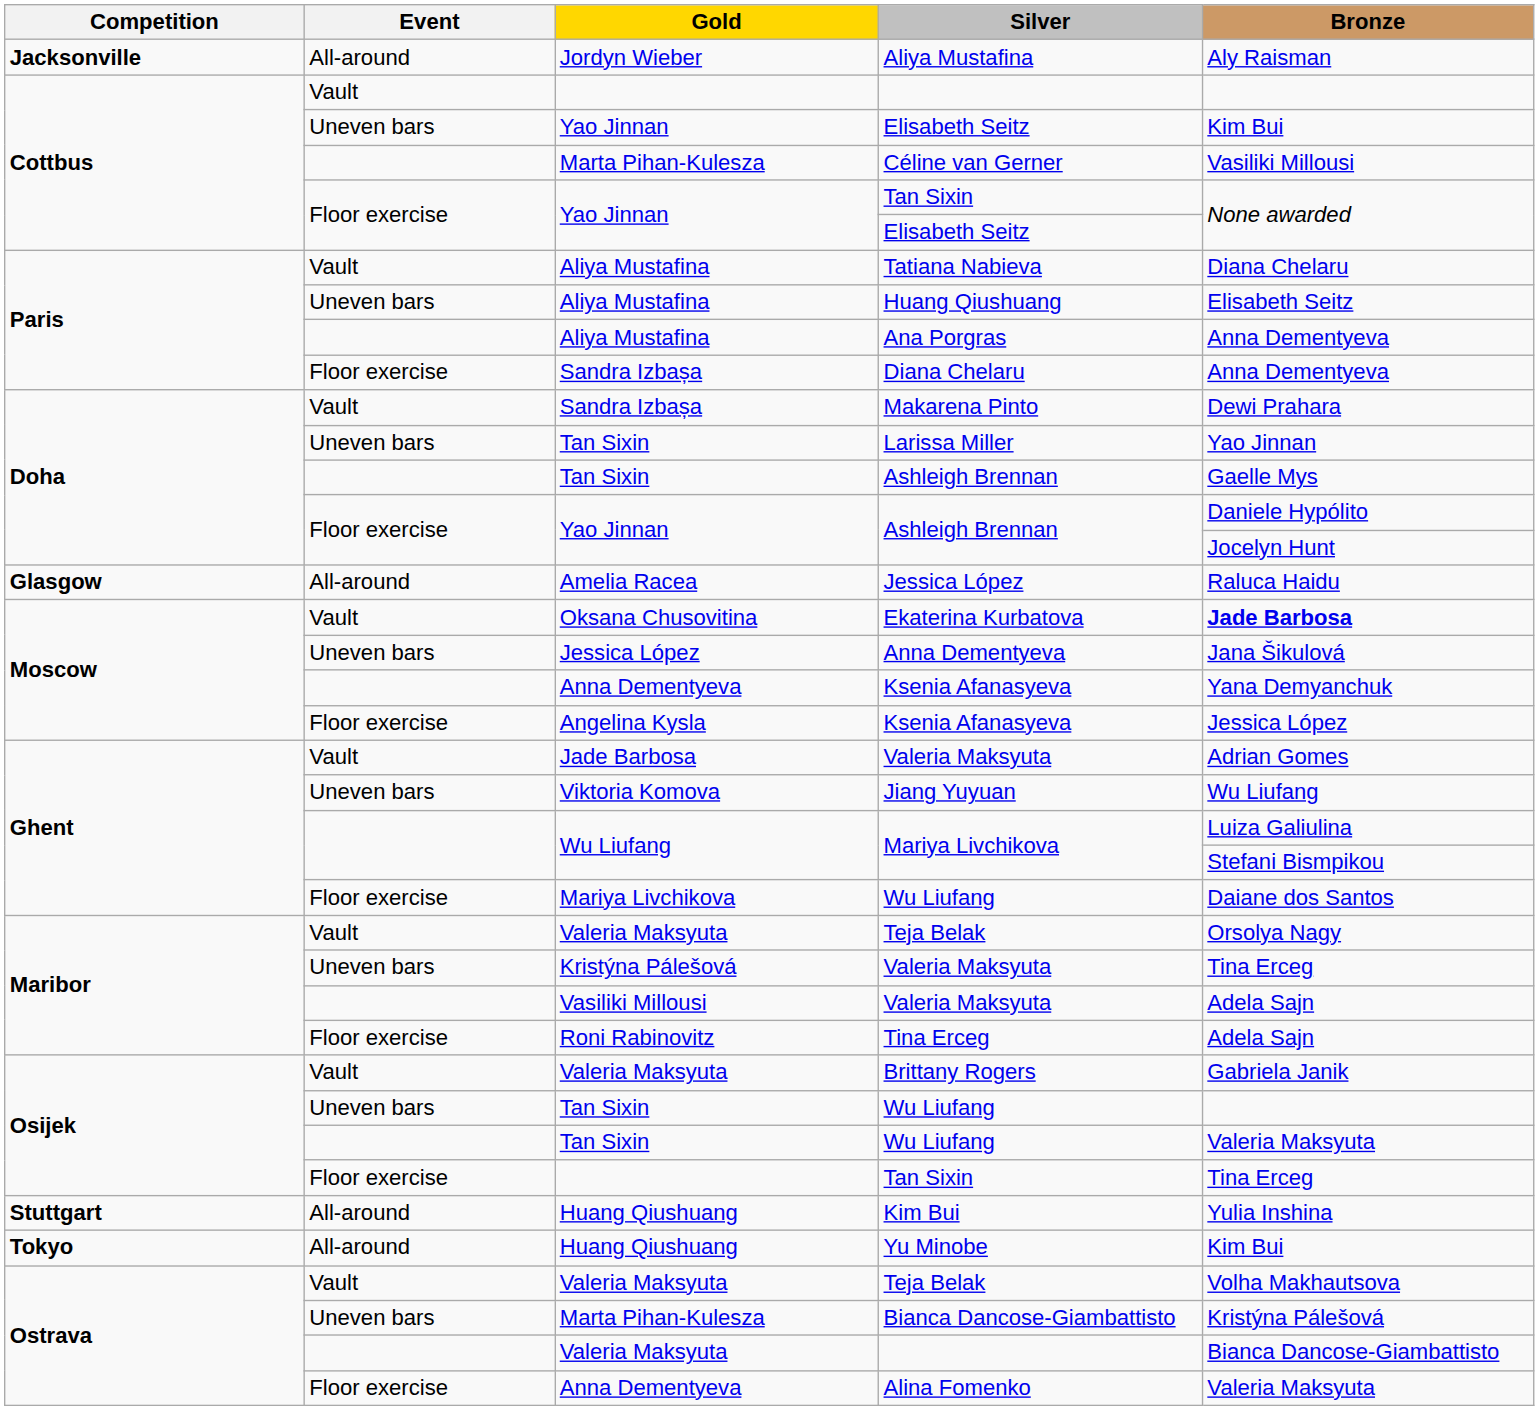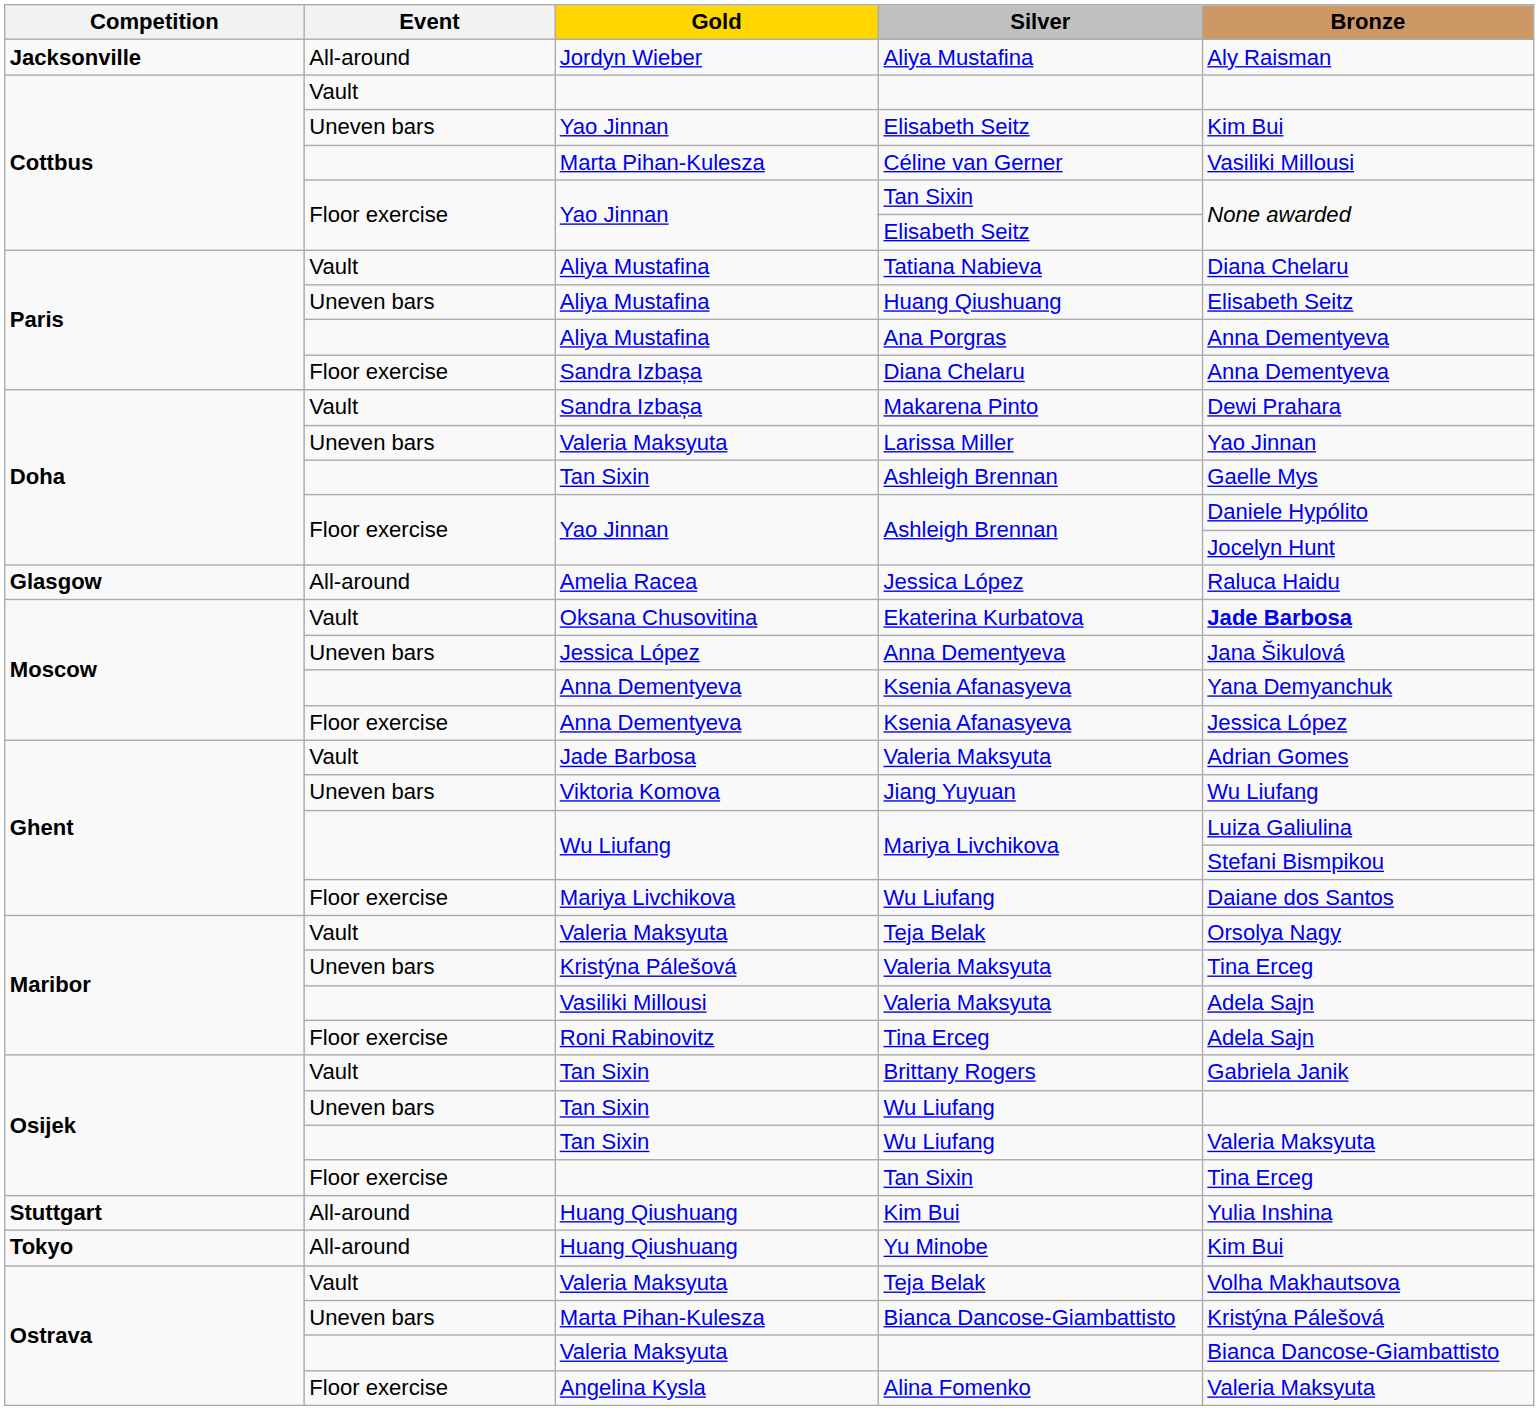 <table class="wikitable" style="width:70%;">
 <tr>
 <th style="text-align:center; width:5%;">Competition</th>
 <th style="text-align:center; width:5%;">Event</th>
 <td style="text-align:center; width:6%; background:gold;"><strong>Gold</strong></td>
 <td style="text-align:center; width:6%; background:silver;"><strong>Silver</strong></td>
 <td style="text-align:center; width:6%; background:#c96;"><strong>Bronze</strong></td>
 </tr>
 <tr>
 <td><strong>Jacksonville</strong> </td>
 <td>All-around</td>
 <td> <a href='#'>Jordyn Wieber</a></td>
 <td> <a href='#'>Aliya Mustafina</a></td>
 <td> <a href='#'>Aly Raisman</a></td>
 </tr>
 <tr>
 <td rowspan="5"><strong>Cottbus</strong> </td>
 <td>Vault</td>
 <td></td>
 <td></td>
 <td></td>
 </tr>
 <tr>
 <td>Uneven bars</td>
 <td> <a href='#'>Yao Jinnan</a></td>
 <td> <a href='#'>Elisabeth Seitz</a></td>
 <td> <a href='#'>Kim Bui</a></td>
 </tr>
 <tr>
 <td></td>
 <td> <a href='#'>Marta Pihan-Kulesza</a></td>
 <td> <a href='#'>Céline van Gerner</a></td>
 <td> <a href='#'>Vasiliki Millousi</a></td>
 </tr>
 <tr>
 <td rowspan=2>Floor exercise</td>
 <td rowspan=2> <a href='#'>Yao Jinnan</a></td>
 <td> <a href='#'>Tan Sixin</a></td>
 <td rowspan=2><em>None awarded</em></td>
 </tr>
 <tr>
 <td> <a href='#'>Elisabeth Seitz</a></td>
 </tr>
 <tr>
 <td rowspan="4"><strong>Paris</strong> </td>
 <td>Vault</td>
 <td> <a href='#'>Aliya Mustafina</a></td>
 <td> <a href='#'>Tatiana Nabieva</a></td>
 <td> <a href='#'>Diana Chelaru</a></td>
 </tr>
 <tr>
 <td>Uneven bars</td>
 <td> <a href='#'>Aliya Mustafina</a></td>
 <td> <a href='#'>Huang Qiushuang</a></td>
 <td> <a href='#'>Elisabeth Seitz</a></td>
 </tr>
 <tr>
 <td></td>
 <td> <a href='#'>Aliya Mustafina</a></td>
 <td> <a href='#'>Ana Porgras</a></td>
 <td> <a href='#'>Anna Dementyeva</a></td>
 </tr>
 <tr>
 <td>Floor exercise</td>
 <td> <a href='#'>Sandra Izbașa</a></td>
 <td> <a href='#'>Diana Chelaru</a></td>
 <td> <a href='#'>Anna Dementyeva</a></td>
 </tr>
 <tr>
 <td rowspan="5"><strong>Doha</strong> </td>
 <td>Vault</td>
 <td> <a href='#'>Sandra Izbașa</a></td>
 <td> <a href='#'>Makarena Pinto</a></td>
 <td> <a href='#'>Dewi Prahara</a></td>
 </tr>
 <tr>
 <td>Uneven bars</td>
-<td> <a href='#'>Tan Sixin</a></td>
+<td> <a href='#'>Valeria Maksyuta</a></td>
 <td> <a href='#'>Larissa Miller</a></td>
 <td> <a href='#'>Yao Jinnan</a></td>
 </tr>
 <tr>
 <td></td>
 <td> <a href='#'>Tan Sixin</a></td>
 <td> <a href='#'>Ashleigh Brennan</a></td>
 <td> <a href='#'>Gaelle Mys</a></td>
 </tr>
 <tr>
 <td rowspan="2">Floor exercise</td>
 <td rowspan="2"> <a href='#'>Yao Jinnan</a></td>
 <td rowspan="2"> <a href='#'>Ashleigh Brennan</a></td>
 <td> <a href='#'>Daniele Hypólito</a></td>
 </tr>
 <tr>
 <td> <a href='#'>Jocelyn Hunt</a></td>
 </tr>
 <tr>
 <td><strong>Glasgow</strong> </td>
 <td>All-around</td>
 <td> <a href='#'>Amelia Racea</a></td>
 <td> <a href='#'>Jessica López</a></td>
 <td> <a href='#'>Raluca Haidu</a></td>
 </tr>
 <tr>
 <td rowspan="4"><strong>Moscow</strong> </td>
 <td>Vault</td>
 <td> <a href='#'>Oksana Chusovitina</a></td>
 <td> <a href='#'>Ekaterina Kurbatova</a></td>
 <td><strong> <a href='#'>Jade Barbosa</a></strong></td>
 </tr>
 <tr>
 <td>Uneven bars</td>
 <td> <a href='#'>Jessica López</a></td>
 <td> <a href='#'>Anna Dementyeva</a></td>
 <td> <a href='#'>Jana Šikulová</a></td>
 </tr>
 <tr>
 <td></td>
 <td> <a href='#'>Anna Dementyeva</a></td>
 <td> <a href='#'>Ksenia Afanasyeva</a></td>
 <td> <a href='#'>Yana Demyanchuk</a></td>
 </tr>
 <tr>
 <td>Floor exercise</td>
-<td> <a href='#'>Angelina Kysla</a></td>
+<td> <a href='#'>Anna Dementyeva</a></td>
 <td> <a href='#'>Ksenia Afanasyeva</a></td>
 <td> <a href='#'>Jessica López</a></td>
 </tr>
 <tr>
 <td rowspan="5"><strong>Ghent</strong> </td>
 <td>Vault</td>
 <td> <a href='#'>Jade Barbosa</a></td>
 <td> <a href='#'>Valeria Maksyuta</a></td>
 <td> <a href='#'>Adrian Gomes</a></td>
 </tr>
 <tr>
 <td>Uneven bars</td>
 <td> <a href='#'>Viktoria Komova</a></td>
 <td> <a href='#'>Jiang Yuyuan</a></td>
 <td> <a href='#'>Wu Liufang</a></td>
 </tr>
 <tr>
 <td rowspan=2></td>
 <td rowspan=2> <a href='#'>Wu Liufang</a></td>
 <td rowspan=2> <a href='#'>Mariya Livchikova</a></td>
 <td> <a href='#'>Luiza Galiulina</a></td>
 </tr>
 <tr>
 <td> <a href='#'>Stefani Bismpikou</a></td>
 </tr>
 <tr>
 <td>Floor exercise</td>
 <td> <a href='#'>Mariya Livchikova</a></td>
 <td> <a href='#'>Wu Liufang</a></td>
 <td> <a href='#'>Daiane dos Santos</a></td>
 </tr>
 <tr>
 <td rowspan="4"><strong>Maribor</strong> </td>
 <td>Vault</td>
 <td> <a href='#'>Valeria Maksyuta</a></td>
 <td> <a href='#'>Teja Belak</a></td>
 <td> <a href='#'>Orsolya Nagy</a></td>
 </tr>
 <tr>
 <td>Uneven bars</td>
 <td> <a href='#'>Kristýna Pálešová</a></td>
 <td> <a href='#'>Valeria Maksyuta</a></td>
 <td> <a href='#'>Tina Erceg</a></td>
 </tr>
 <tr>
 <td></td>
 <td> <a href='#'>Vasiliki Millousi</a></td>
 <td> <a href='#'>Valeria Maksyuta</a></td>
 <td> <a href='#'>Adela Sajn</a></td>
 </tr>
 <tr>
 <td>Floor exercise</td>
 <td> <a href='#'>Roni Rabinovitz</a></td>
 <td> <a href='#'>Tina Erceg</a></td>
 <td> <a href='#'>Adela Sajn</a></td>
 </tr>
 <tr>
 <td rowspan="4"><strong>Osijek</strong> </td>
 <td>Vault</td>
-<td> <a href='#'>Valeria Maksyuta</a></td>
+<td> <a href='#'>Tan Sixin</a></td>
 <td> <a href='#'>Brittany Rogers</a></td>
 <td> <a href='#'>Gabriela Janik</a></td>
 </tr>
 <tr>
 <td>Uneven bars</td>
 <td> <a href='#'>Tan Sixin</a></td>
 <td> <a href='#'>Wu Liufang</a></td>
 <td></td>
 </tr>
 <tr>
 <td></td>
 <td> <a href='#'>Tan Sixin</a></td>
 <td> <a href='#'>Wu Liufang</a></td>
 <td> <a href='#'>Valeria Maksyuta</a></td>
 </tr>
 <tr>
 <td>Floor exercise</td>
 <td></td>
 <td> <a href='#'>Tan Sixin</a></td>
 <td> <a href='#'>Tina Erceg</a></td>
 </tr>
 <tr>
 <td><strong>Stuttgart</strong> </td>
 <td>All-around</td>
 <td> <a href='#'>Huang Qiushuang</a></td>
 <td> <a href='#'>Kim Bui</a></td>
 <td> <a href='#'>Yulia Inshina</a></td>
 </tr>
 <tr>
 <td><strong>Tokyo</strong> </td>
 <td>All-around</td>
 <td> <a href='#'>Huang Qiushuang</a></td>
 <td> <a href='#'>Yu Minobe</a></td>
 <td> <a href='#'>Kim Bui</a></td>
 </tr>
 <tr>
 <td rowspan="4"><strong>Ostrava</strong> </td>
 <td>Vault</td>
 <td> <a href='#'>Valeria Maksyuta</a></td>
 <td> <a href='#'>Teja Belak</a></td>
 <td> <a href='#'>Volha Makhautsova</a></td>
 </tr>
 <tr>
 <td>Uneven bars</td>
 <td> <a href='#'>Marta Pihan-Kulesza</a></td>
 <td> <a href='#'>Bianca Dancose-Giambattisto</a></td>
 <td> <a href='#'>Kristýna Pálešová</a></td>
 </tr>
 <tr>
 <td></td>
 <td> <a href='#'>Valeria Maksyuta</a></td>
 <td></td>
 <td> <a href='#'>Bianca Dancose-Giambattisto</a></td>
 </tr>
 <tr>
 <td>Floor exercise</td>
-<td> <a href='#'>Anna Dementyeva</a></td>
+<td> <a href='#'>Angelina Kysla</a></td>
 <td> <a href='#'>Alina Fomenko</a></td>
 <td> <a href='#'>Valeria Maksyuta</a></td>
 </tr>
 </table>
